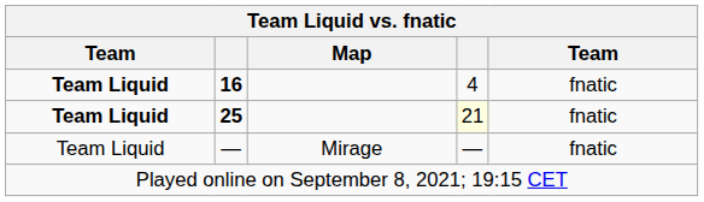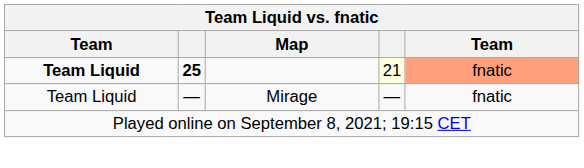 <table class="wikitable plainrowheaders" style="text-align:center;">
 <tr>
 <th scope="col" colspan="5">Team Liquid vs. fnatic</th>
 </tr>
 <tr>
 <th scope="col" style="width:10em;">Team</th>
 <th scope="col"></th>
 <th scope="col" style="width:10em;">Map</th>
 <th scope="col"></th>
 <th scope="col" style="width:10em;">Team</th>
 </tr>
 <tr>
 <td><strong>Team Liquid</strong></td>
-<td><strong>16</strong></td>
-<td></td>
-<td>4</td>
-<td>fnatic</td>
-</tr>
-<tr>
-<td><strong>Team Liquid</strong></td>
 <td><strong>25</strong></td>
 <td></td>
 <td style="background: lightyellow;">21</td>
-<td>fnatic</td>
+<td style="background: lightsalmon;">fnatic</td>
 </tr>
 <tr>
 <td>Team Liquid</td>
 <td>—</td>
 <td>Mirage</td>
 <td>—</td>
 <td>fnatic</td>
 </tr>
 <tr>
 <td colspan="5">Played online on September 8, 2021; 19:15 <a href='#'>CET</a></td>
 </tr>
 </table>
